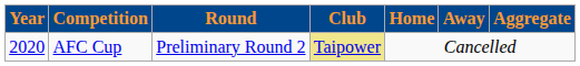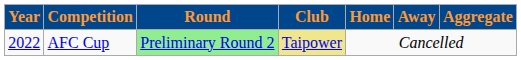 <table class="wikitable" style="text-align:center">
 <tr>
 <th style="background:#00468C; color:#FF9933;" scope="col">Year</th>
 <th style="background:#00468C; color:#FF9933;" scope="col">Competition</th>
 <th style="background:#00468C; color:#FF9933;" scope="col">Round</th>
 <th style="background:#00468C; color:#FF9933;" scope="col">Club</th>
 <th style="background:#00468C; color:#FF9933;" scope="col">Home</th>
 <th style="background:#00468C; color:#FF9933;" scope="col">Away</th>
 <th style="background:#00468C; color:#FF9933;" scope="col">Aggregate</th>
 </tr>
 <tr>
-<td style="text-align:left;" rowspan="1"><a href='#'>2020</a></td>
+<td style="text-align:left;" rowspan="1"><a href='#'>2022</a></td>
 <td style="text-align:left;" rowspan="1"><a href='#'>AFC Cup</a></td>
-<td style="text-align:left;"><a href='#'>Preliminary Round 2</a></td>
+<td style="background: lightgreen; text-align:left;"><a href='#'>Preliminary Round 2</a></td>
 <td style="background: khaki; text-align:left;"> <a href='#'>Taipower</a></td>
 <td colspan=3><em>Cancelled</em></td>
 </tr>
 <tr>
 </tr>
 </table>
